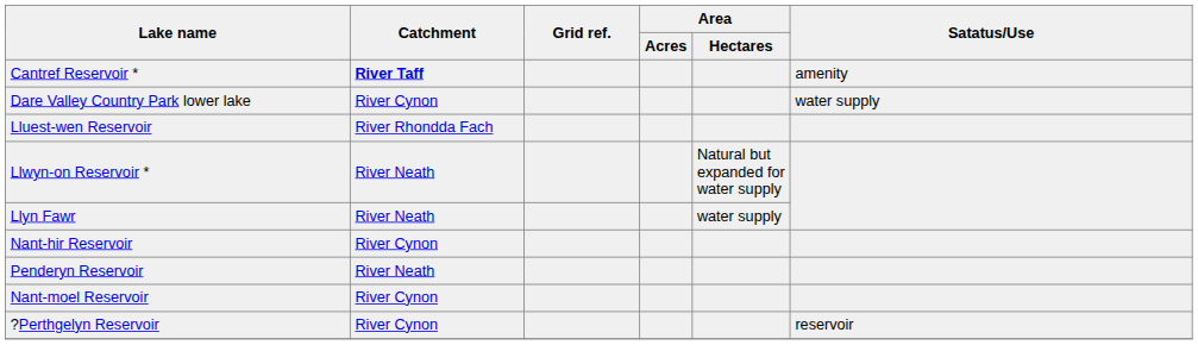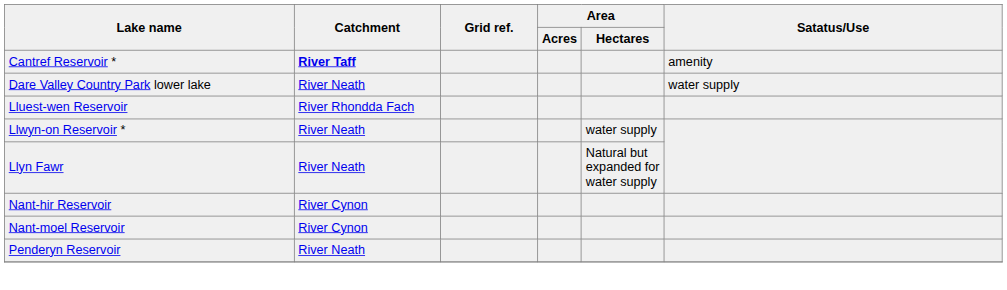 <table border=1 cellspacing=0 cellpadding=5 style="border-collapse: collapse; background:#f0f0f0;" class="sortable">
 <tr>
 <th rowspan=2 width=30%>Lake name</th>
 <th rowspan=2 width=15%>Catchment</th>
 <th rowspan=2 width=10%>Grid ref.</th>
 <th colspan=2 width=10%>Area</th>
 <th rowspan=2 width=35%>Satatus/Use</th>
 </tr>
 <tr>
 <th>Acres</th>
 <th>Hectares</th>
 </tr>
 <tr>
 <td><a href='#'>Cantref Reservoir</a> *</td>
 <td><strong><a href='#'>River Taff</a></strong></td>
 <td></td>
 <td></td>
 <td></td>
 <td>amenity</td>
 </tr>
 <tr>
 <td><a href='#'>Dare Valley Country Park</a> lower lake</td>
-<td><a href='#'>River Cynon</a></td>
+<td><a href='#'>River Neath</a></td>
 <td></td>
 <td></td>
 <td></td>
 <td>water supply</td>
 </tr>
 <tr>
 <td><a href='#'>Lluest-wen Reservoir</a></td>
 <td><a href='#'>River Rhondda Fach</a></td>
 <td></td>
 <td></td>
 <td></td>
 <td></td>
 </tr>
 <tr>
 <td><a href='#'>Llwyn-on Reservoir</a> *</td>
 <td><a href='#'>River Neath</a></td>
 <td></td>
 <td></td>
-<td>Natural but expanded for water supply</td>
+<td>water supply</td>
 </tr>
 <tr>
 <td><a href='#'>Llyn Fawr</a></td>
 <td><a href='#'>River Neath</a></td>
 <td></td>
 <td></td>
-<td>water supply</td>
+<td>Natural but expanded for water supply</td>
 </tr>
 <tr>
 <td><a href='#'>Nant-hir Reservoir</a></td>
+<td><a href='#'>River Cynon</a></td>
+<td></td>
+<td></td>
+<td></td>
+<td></td>
+</tr>
+<tr>
+<td><a href='#'>Nant-moel Reservoir</a></td>
 <td><a href='#'>River Cynon</a></td>
 <td></td>
 <td></td>
 <td></td>
 <td></td>
 </tr>
 <tr>
 <td><a href='#'>Penderyn Reservoir</a></td>
 <td><a href='#'>River Neath</a></td>
 <td></td>
 <td></td>
 <td></td>
 <td></td>
 </tr>
 <tr>
-<td><a href='#'>Nant-moel Reservoir</a></td>
-<td><a href='#'>River Cynon</a></td>
-<td></td>
-<td></td>
-<td></td>
-<td></td>
-</tr>
-<tr>
-<td>?<a href='#'>Perthgelyn Reservoir</a></td>
-<td><a href='#'>River Cynon</a></td>
-<td></td>
-<td></td>
-<td></td>
-<td>reservoir</td>
-</tr>
-<tr>
 </tr>
 </table>
